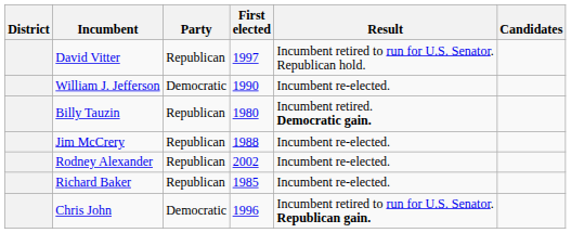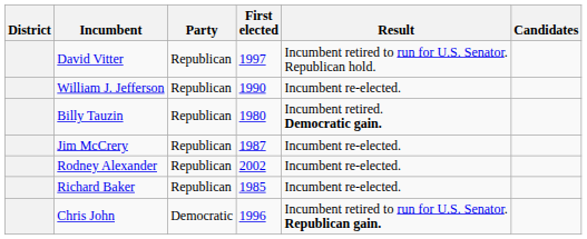 <table class=wikitable>
 <tr valign=bottom>
 <th>District</th>
 <th>Incumbent</th>
 <th>Party</th>
 <th>First<br>elected</th>
 <th>Result</th>
 <th>Candidates</th>
 </tr>
 <tr>
 <th></th>
 <td><a href='#'>David Vitter</a></td>
 <td>Republican</td>
 <td><a href='#'>1997 </a></td>
 <td>Incumbent retired to <a href='#'>run for U.S. Senator</a>.<br>Republican hold.</td>
 <td nowrap></td>
 </tr>
 <tr>
 <th></th>
 <td><a href='#'>William J. Jefferson</a></td>
-<td>Democratic</td>
+<td>Republican</td>
 <td><a href='#'>1990</a></td>
 <td>Incumbent re-elected.</td>
 <td nowrap></td>
 </tr>
 <tr>
 <th></th>
 <td><a href='#'>Billy Tauzin</a></td>
 <td>Republican</td>
 <td><a href='#'>1980</a></td>
 <td>Incumbent retired.<br><strong>Democratic gain.</strong></td>
 <td nowrap></td>
 </tr>
 <tr>
 <th></th>
 <td><a href='#'>Jim McCrery</a></td>
 <td>Republican</td>
-<td><a href='#'>1988</a></td>
+<td><a href='#'>1987</a></td>
 <td>Incumbent re-elected.</td>
 <td nowrap></td>
 </tr>
 <tr>
 <th></th>
 <td><a href='#'>Rodney Alexander</a></td>
 <td>Republican</td>
 <td><a href='#'>2002</a></td>
 <td>Incumbent re-elected.</td>
 <td nowrap></td>
 </tr>
 <tr>
 <th></th>
 <td><a href='#'>Richard Baker</a></td>
 <td>Republican</td>
 <td><a href='#'>1985</a></td>
 <td>Incumbent re-elected.</td>
 <td nowrap></td>
 </tr>
 <tr>
 <th></th>
 <td><a href='#'>Chris John</a></td>
 <td>Democratic</td>
 <td><a href='#'>1996</a></td>
 <td>Incumbent retired to <a href='#'>run for U.S. Senator</a>.<br><strong>Republican gain.</strong></td>
 <td nowrap></td>
 </tr>
 </table>
